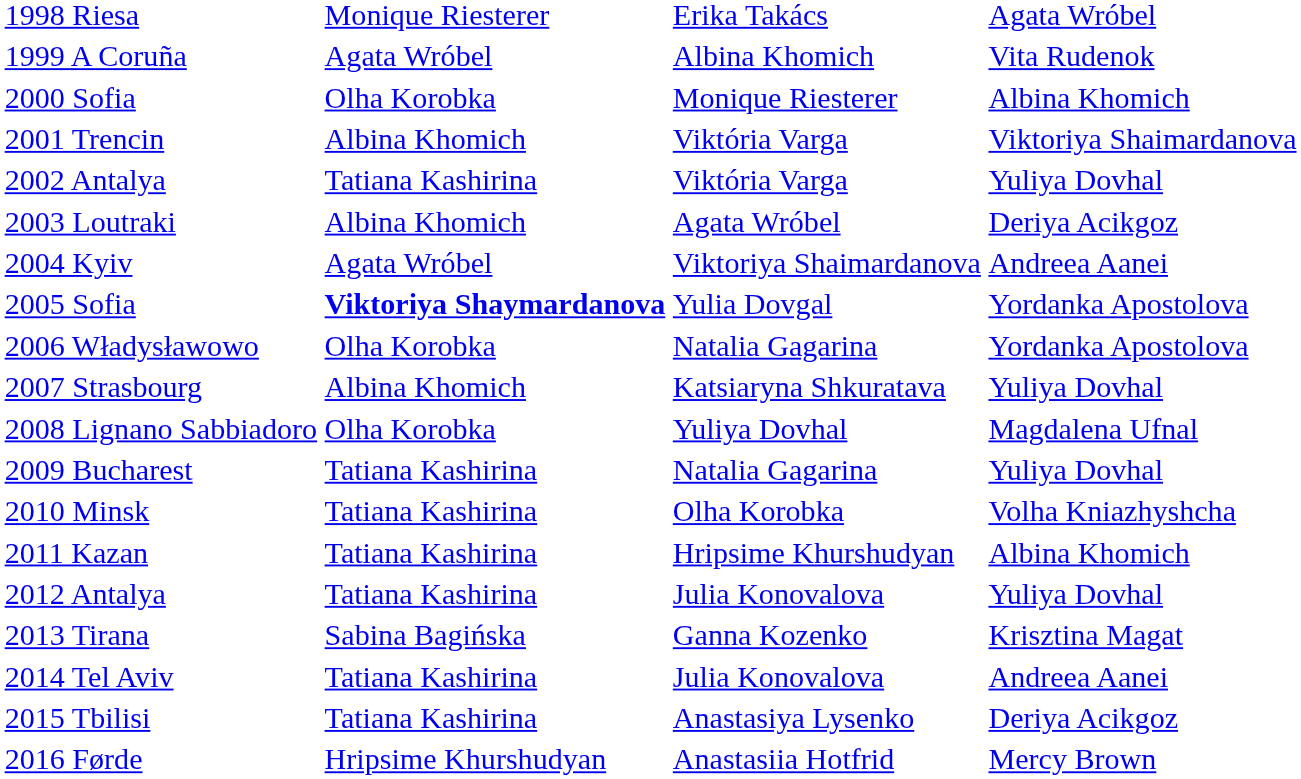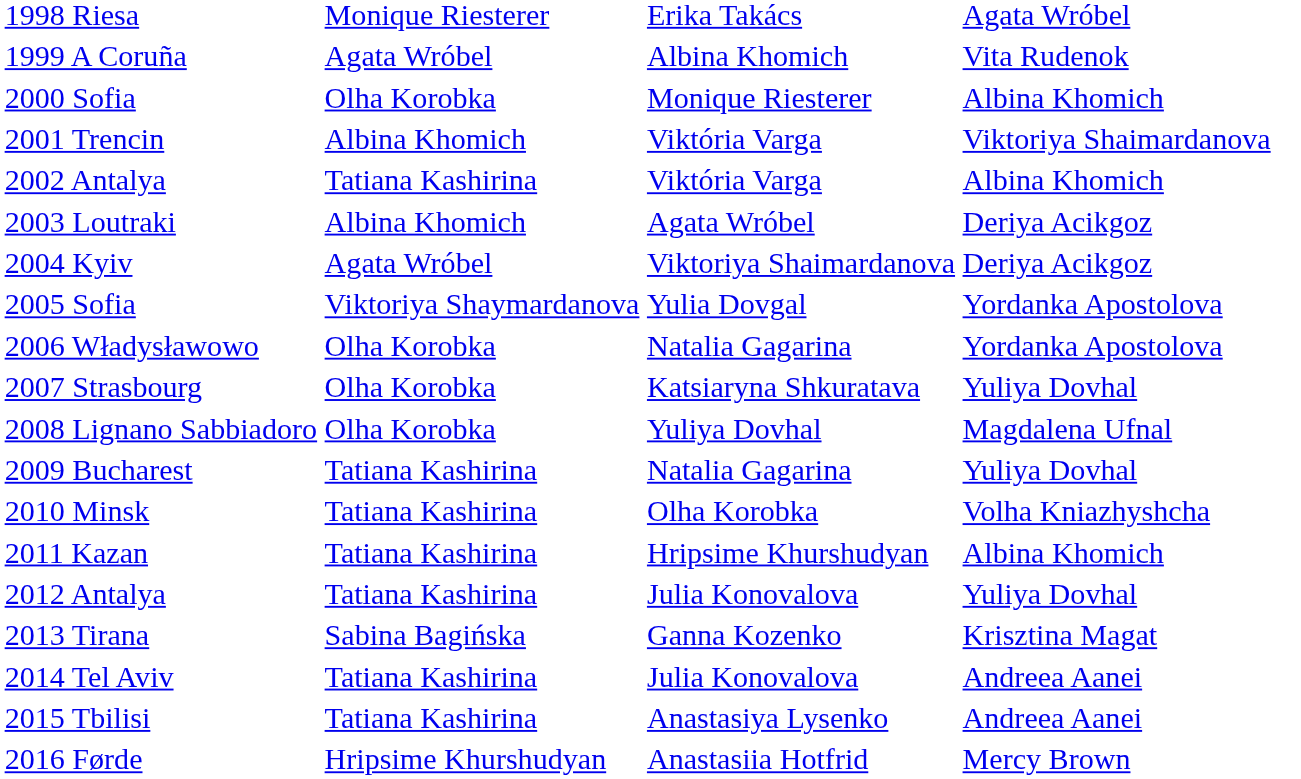 <table>
 <tr>
 <td><a href='#'>1998 Riesa</a></td>
 <td> <a href='#'>Monique Riesterer</a></td>
 <td> <a href='#'>Erika Takács</a></td>
 <td> <a href='#'>Agata Wróbel</a></td>
 </tr>
 <tr>
 <td><a href='#'>1999 A Coruña</a></td>
 <td> <a href='#'>Agata Wróbel</a></td>
 <td> <a href='#'>Albina Khomich</a></td>
 <td> <a href='#'>Vita Rudenok</a></td>
 </tr>
 <tr>
 <td><a href='#'>2000 Sofia</a></td>
 <td> <a href='#'>Olha Korobka</a></td>
 <td> <a href='#'>Monique Riesterer</a></td>
 <td> <a href='#'>Albina Khomich</a></td>
 </tr>
 <tr>
 <td><a href='#'>2001 Trencin</a></td>
 <td> <a href='#'>Albina Khomich</a></td>
 <td> <a href='#'>Viktória Varga</a></td>
 <td> <a href='#'>Viktoriya Shaimardanova</a></td>
 </tr>
 <tr>
 <td><a href='#'>2002 Antalya</a></td>
 <td> <a href='#'>Tatiana Kashirina</a></td>
 <td> <a href='#'>Viktória Varga</a></td>
-<td> <a href='#'>Yuliya Dovhal</a></td>
+<td> <a href='#'>Albina Khomich</a></td>
 </tr>
 <tr>
 <td><a href='#'>2003 Loutraki</a></td>
 <td> <a href='#'>Albina Khomich</a></td>
 <td> <a href='#'>Agata Wróbel</a></td>
 <td> <a href='#'>Deriya Acikgoz</a></td>
 </tr>
 <tr>
 <td><a href='#'>2004 Kyiv</a></td>
 <td> <a href='#'>Agata Wróbel</a></td>
 <td> <a href='#'>Viktoriya Shaimardanova</a></td>
-<td> <a href='#'>Andreea Aanei</a></td>
+<td> <a href='#'>Deriya Acikgoz</a></td>
 </tr>
 <tr>
 <td><a href='#'>2005 Sofia</a></td>
-<td><strong> <a href='#'>Viktoriya Shaymardanova</a></strong></td>
+<td> <a href='#'>Viktoriya Shaymardanova</a></td>
 <td> <a href='#'>Yulia Dovgal</a></td>
 <td> <a href='#'>Yordanka Apostolova</a></td>
 </tr>
 <tr>
 <td><a href='#'>2006 Władysławowo</a></td>
 <td> <a href='#'>Olha Korobka</a></td>
 <td> <a href='#'>Natalia Gagarina</a></td>
 <td> <a href='#'>Yordanka Apostolova</a></td>
 </tr>
 <tr>
 <td><a href='#'>2007 Strasbourg</a></td>
-<td> <a href='#'>Albina Khomich</a></td>
+<td> <a href='#'>Olha Korobka</a></td>
 <td> <a href='#'>Katsiaryna Shkuratava</a></td>
 <td> <a href='#'>Yuliya Dovhal</a></td>
 </tr>
 <tr>
 <td><a href='#'>2008 Lignano Sabbiadoro</a></td>
 <td> <a href='#'>Olha Korobka</a></td>
 <td> <a href='#'>Yuliya Dovhal</a></td>
 <td> <a href='#'>Magdalena Ufnal</a></td>
 </tr>
 <tr>
 <td><a href='#'>2009 Bucharest</a></td>
 <td> <a href='#'>Tatiana Kashirina</a></td>
 <td> <a href='#'>Natalia Gagarina</a></td>
 <td> <a href='#'>Yuliya Dovhal</a></td>
 </tr>
 <tr>
 <td><a href='#'>2010 Minsk</a></td>
 <td> <a href='#'>Tatiana Kashirina</a></td>
 <td> <a href='#'>Olha Korobka</a></td>
 <td> <a href='#'>Volha Kniazhyshcha</a></td>
 </tr>
 <tr>
 <td><a href='#'>2011 Kazan</a></td>
 <td> <a href='#'>Tatiana Kashirina</a></td>
 <td> <a href='#'>Hripsime Khurshudyan</a></td>
 <td> <a href='#'>Albina Khomich</a></td>
 </tr>
 <tr>
 <td><a href='#'>2012 Antalya</a></td>
 <td> <a href='#'>Tatiana Kashirina</a></td>
 <td> <a href='#'>Julia Konovalova</a></td>
 <td> <a href='#'>Yuliya Dovhal</a></td>
 </tr>
 <tr>
 <td><a href='#'>2013 Tirana</a></td>
 <td> <a href='#'>Sabina Bagińska</a></td>
 <td> <a href='#'>Ganna Kozenko</a></td>
 <td> <a href='#'>Krisztina Magat</a></td>
 </tr>
 <tr>
 <td><a href='#'>2014 Tel Aviv</a></td>
 <td> <a href='#'>Tatiana Kashirina</a></td>
 <td> <a href='#'>Julia Konovalova</a></td>
 <td> <a href='#'>Andreea Aanei</a></td>
 </tr>
 <tr>
 <td><a href='#'>2015 Tbilisi</a></td>
 <td> <a href='#'>Tatiana Kashirina</a></td>
 <td> <a href='#'>Anastasiya Lysenko</a></td>
-<td> <a href='#'>Deriya Acikgoz</a></td>
+<td> <a href='#'>Andreea Aanei</a></td>
 </tr>
 <tr>
 <td><a href='#'>2016 Førde</a></td>
 <td> <a href='#'>Hripsime Khurshudyan</a></td>
 <td> <a href='#'>Anastasiia Hotfrid</a></td>
 <td> <a href='#'>Mercy Brown</a></td>
 </tr>
 </table>
